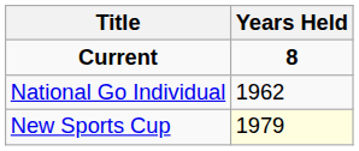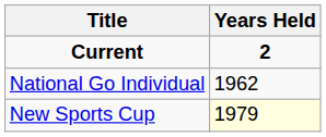 <table class="wikitable">
 <tr>
 <th>Title</th>
 <th>Years Held</th>
 </tr>
 <tr>
 <td align="center"><strong>Current</strong></td>
-<td align="center"><strong>8</strong></td>
+<td align="center"><strong>2</strong></td>
 </tr>
 <tr>
 <td> <a href='#'>National Go Individual</a></td>
 <td>1962</td>
 </tr>
 <tr>
 <td> <a href='#'>New Sports Cup</a></td>
 <td style="background: lightyellow;">1979</td>
 </tr>
 </table>
